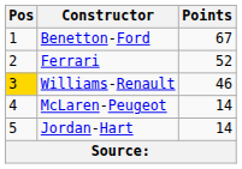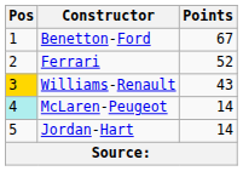 <table class="wikitable" style="font-size: 95%;">
 <tr>
 <th>Pos</th>
 <th>Constructor</th>
 <th>Points</th>
 </tr>
 <tr>
 <td>1</td>
 <td> <a href='#'>Benetton</a>-<a href='#'>Ford</a></td>
 <td align="right">67</td>
 </tr>
 <tr>
 <td>2</td>
 <td> <a href='#'>Ferrari</a></td>
 <td align="right">52</td>
 </tr>
 <tr>
 <td style="background: gold;">3</td>
 <td> <a href='#'>Williams</a>-<a href='#'>Renault</a></td>
-<td align="right">46</td>
+<td align="right">43</td>
 </tr>
 <tr>
-<td>4</td>
+<td style="background: paleturquoise;">4</td>
 <td> <a href='#'>McLaren</a>-<a href='#'>Peugeot</a></td>
 <td align="right">14</td>
 </tr>
 <tr>
 <td>5</td>
 <td> <a href='#'>Jordan</a>-<a href='#'>Hart</a></td>
 <td align="right">14</td>
 </tr>
 <tr>
 <th colspan=4>Source: </th>
 </tr>
 </table>
